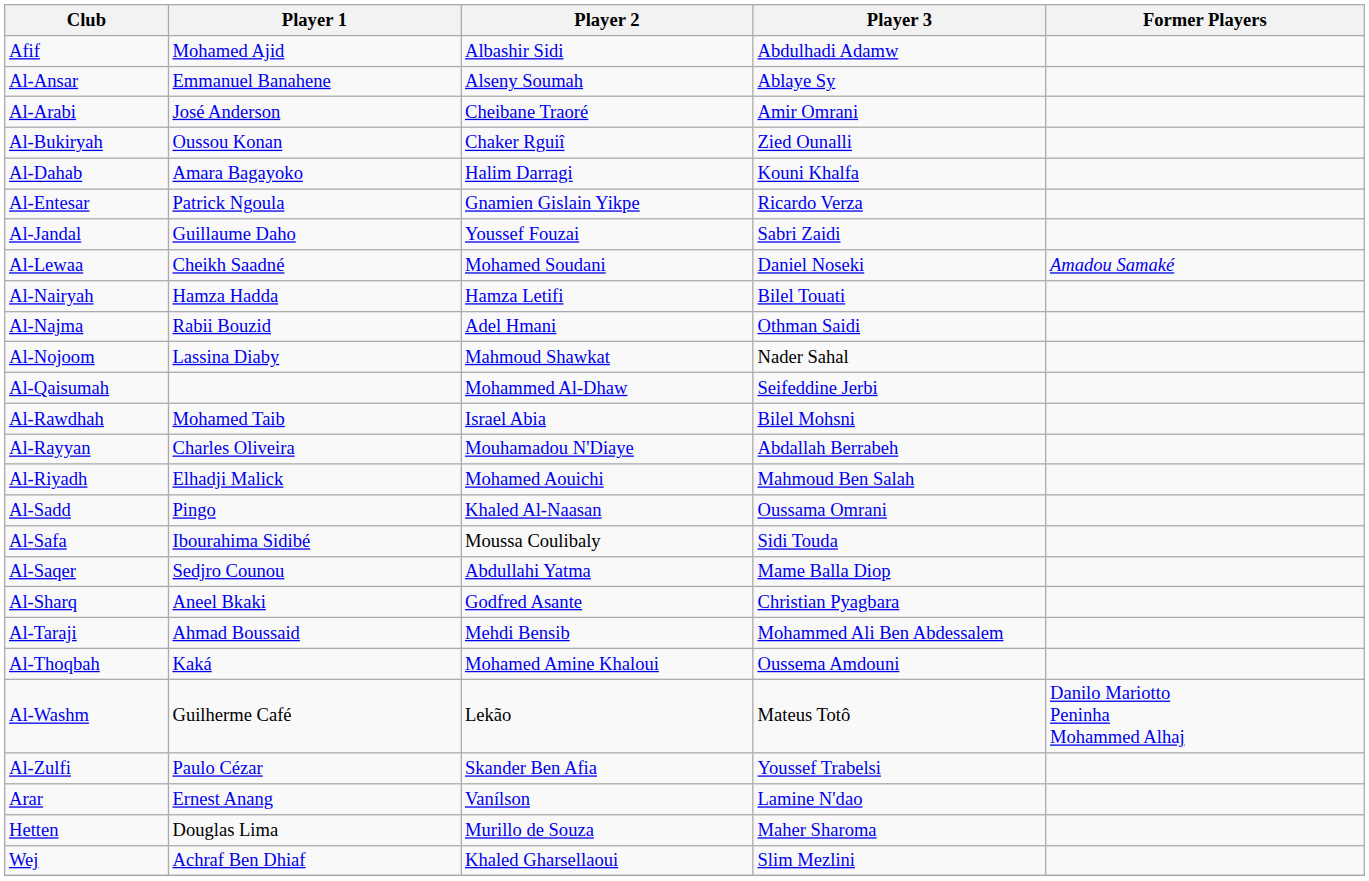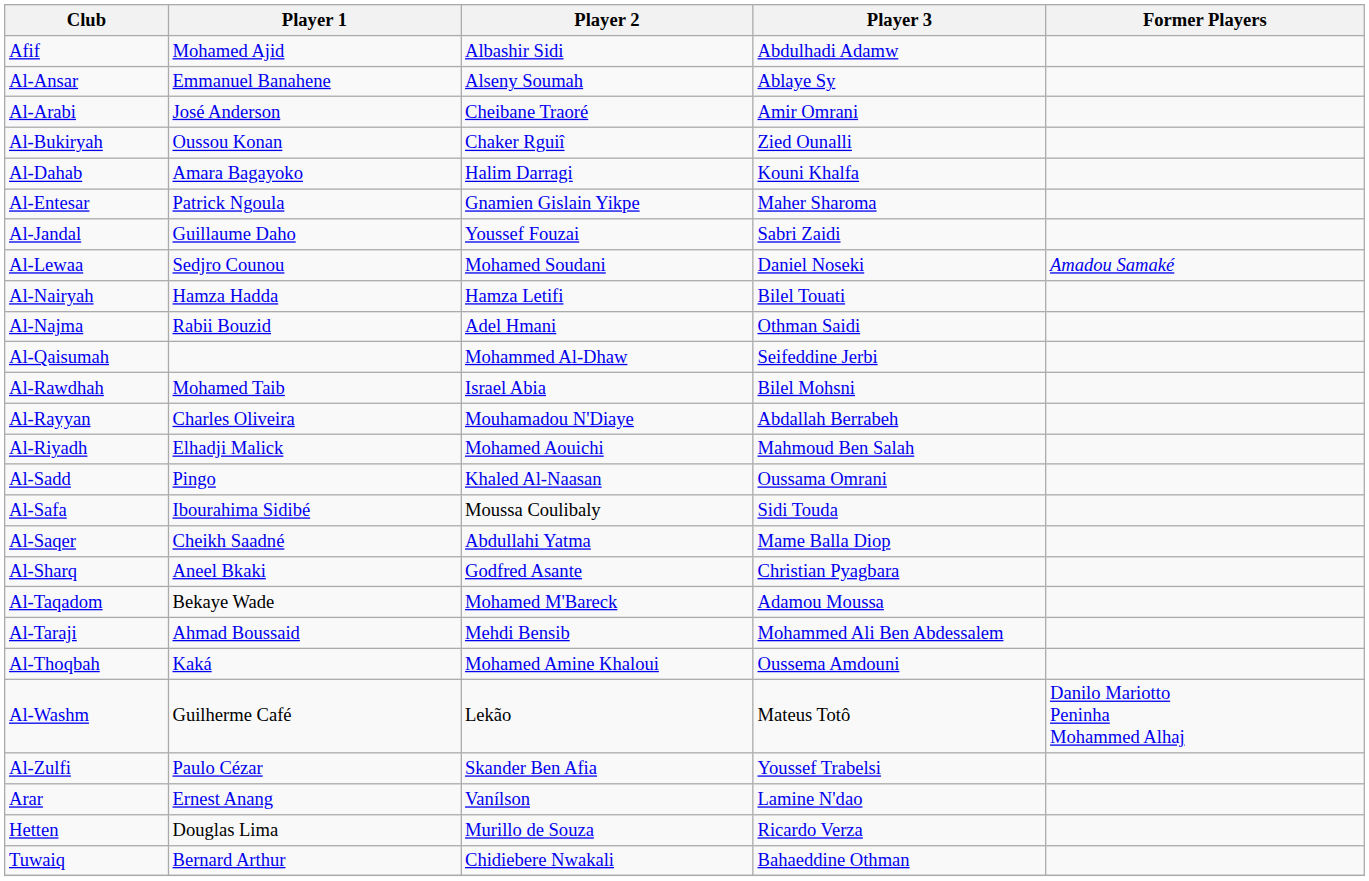 <table class="wikitable" border="1" style="text-align: left; font-size:90%">
 <tr>
 <th width="120">Club</th>
 <th width="220">Player 1</th>
 <th width="220">Player 2</th>
 <th width="220">Player 3</th>
 <th width="240">Former Players</th>
 </tr>
 <tr>
 <td><a href='#'>Afif</a></td>
 <td> <a href='#'>Mohamed Ajid</a></td>
 <td> <a href='#'>Albashir Sidi</a></td>
 <td> <a href='#'>Abdulhadi Adamw</a></td>
 <td></td>
 </tr>
 <tr>
 <td><a href='#'>Al-Ansar</a></td>
 <td> <a href='#'>Emmanuel Banahene</a></td>
 <td> <a href='#'>Alseny Soumah</a></td>
 <td> <a href='#'>Ablaye Sy</a></td>
 <td></td>
 </tr>
 <tr>
 <td><a href='#'>Al-Arabi</a></td>
 <td> <a href='#'>José Anderson</a></td>
 <td> <a href='#'>Cheibane Traoré</a></td>
 <td> <a href='#'>Amir Omrani</a></td>
 <td></td>
 </tr>
 <tr>
 <td><a href='#'>Al-Bukiryah</a></td>
 <td> <a href='#'>Oussou Konan</a></td>
 <td> <a href='#'>Chaker Rguiî</a></td>
 <td> <a href='#'>Zied Ounalli</a></td>
 <td></td>
 </tr>
 <tr>
 <td><a href='#'>Al-Dahab</a></td>
 <td> <a href='#'>Amara Bagayoko</a></td>
 <td> <a href='#'>Halim Darragi</a></td>
 <td> <a href='#'>Kouni Khalfa</a></td>
 <td></td>
 </tr>
 <tr>
 <td><a href='#'>Al-Entesar</a></td>
 <td> <a href='#'>Patrick Ngoula</a></td>
 <td> <a href='#'>Gnamien Gislain Yikpe</a></td>
-<td> <a href='#'>Ricardo Verza</a></td>
+<td> <a href='#'>Maher Sharoma</a></td>
 <td></td>
 </tr>
 <tr>
 <td><a href='#'>Al-Jandal</a></td>
 <td> <a href='#'>Guillaume Daho</a></td>
 <td> <a href='#'>Youssef Fouzai</a></td>
 <td> <a href='#'>Sabri Zaidi</a></td>
 <td></td>
 </tr>
 <tr>
 <td><a href='#'>Al-Lewaa</a></td>
-<td> <a href='#'>Cheikh Saadné</a></td>
+<td> <a href='#'>Sedjro Counou</a></td>
 <td> <a href='#'>Mohamed Soudani</a></td>
 <td> <a href='#'>Daniel Noseki</a></td>
 <td> <em><a href='#'>Amadou Samaké</a></em></td>
 </tr>
 <tr>
 <td><a href='#'>Al-Nairyah</a></td>
 <td> <a href='#'>Hamza Hadda</a></td>
 <td> <a href='#'>Hamza Letifi</a></td>
 <td> <a href='#'>Bilel Touati</a></td>
 <td></td>
 </tr>
 <tr>
 <td><a href='#'>Al-Najma</a></td>
 <td> <a href='#'>Rabii Bouzid</a></td>
 <td> <a href='#'>Adel Hmani</a></td>
 <td> <a href='#'>Othman Saidi</a></td>
-<td></td>
-</tr>
-<tr>
-<td><a href='#'>Al-Nojoom</a></td>
-<td> <a href='#'>Lassina Diaby</a></td>
-<td> <a href='#'>Mahmoud Shawkat</a></td>
-<td> Nader Sahal</td>
 <td></td>
 </tr>
 <tr>
 <td><a href='#'>Al-Qaisumah</a></td>
 <td> </td>
 <td> <a href='#'>Mohammed Al-Dhaw</a></td>
 <td> <a href='#'>Seifeddine Jerbi</a></td>
 <td></td>
 </tr>
 <tr>
 <td><a href='#'>Al-Rawdhah</a></td>
 <td> <a href='#'>Mohamed Taib</a></td>
 <td> <a href='#'>Israel Abia</a></td>
 <td> <a href='#'>Bilel Mohsni</a></td>
 <td></td>
 </tr>
 <tr>
 <td><a href='#'>Al-Rayyan</a></td>
 <td> <a href='#'>Charles Oliveira</a></td>
 <td> <a href='#'>Mouhamadou N'Diaye</a></td>
 <td> <a href='#'>Abdallah Berrabeh</a></td>
 <td></td>
 </tr>
 <tr>
 <td><a href='#'>Al-Riyadh</a></td>
 <td> <a href='#'>Elhadji Malick</a></td>
 <td> <a href='#'>Mohamed Aouichi</a></td>
 <td> <a href='#'>Mahmoud Ben Salah</a></td>
 <td></td>
 </tr>
 <tr>
 <td><a href='#'>Al-Sadd</a></td>
 <td> <a href='#'>Pingo</a></td>
 <td> <a href='#'>Khaled Al-Naasan</a></td>
 <td> <a href='#'>Oussama Omrani</a></td>
 <td></td>
 </tr>
 <tr>
 <td><a href='#'>Al-Safa</a></td>
 <td> <a href='#'>Ibourahima Sidibé</a></td>
 <td> Moussa Coulibaly</td>
 <td> <a href='#'>Sidi Touda</a></td>
 <td></td>
 </tr>
 <tr>
 <td><a href='#'>Al-Saqer</a></td>
-<td> <a href='#'>Sedjro Counou</a></td>
+<td> <a href='#'>Cheikh Saadné</a></td>
 <td> <a href='#'>Abdullahi Yatma</a></td>
 <td> <a href='#'>Mame Balla Diop</a></td>
 <td></td>
 </tr>
 <tr>
 <td><a href='#'>Al-Sharq</a></td>
 <td> <a href='#'>Aneel Bkaki</a></td>
 <td> <a href='#'>Godfred Asante</a></td>
 <td> <a href='#'>Christian Pyagbara</a></td>
+<td></td>
+</tr>
+<tr>
+<td><a href='#'>Al-Taqadom</a></td>
+<td> Bekaye Wade</td>
+<td> <a href='#'>Mohamed M'Bareck</a></td>
+<td> <a href='#'>Adamou Moussa</a></td>
 <td></td>
 </tr>
 <tr>
 <td><a href='#'>Al-Taraji</a></td>
 <td> <a href='#'>Ahmad Boussaid</a></td>
 <td> <a href='#'>Mehdi Bensib</a></td>
 <td> <a href='#'>Mohammed Ali Ben Abdessalem</a></td>
 <td></td>
 </tr>
 <tr>
 <td><a href='#'>Al-Thoqbah</a></td>
 <td> <a href='#'>Kaká</a></td>
 <td> <a href='#'>Mohamed Amine Khaloui</a></td>
 <td> <a href='#'>Oussema Amdouni</a></td>
 <td></td>
 </tr>
 <tr>
 <td><a href='#'>Al-Washm</a></td>
 <td> Guilherme Café</td>
 <td> Lekão</td>
 <td> Mateus Totô</td>
 <td> <a href='#'>Danilo Mariotto</a> <br>  <a href='#'>Peninha</a> <br>  <a href='#'>Mohammed Alhaj</a></td>
 </tr>
 <tr>
 <td><a href='#'>Al-Zulfi</a></td>
 <td> <a href='#'>Paulo Cézar</a></td>
 <td> <a href='#'>Skander Ben Afia</a></td>
 <td> <a href='#'>Youssef Trabelsi</a></td>
 <td></td>
 </tr>
 <tr>
 <td><a href='#'>Arar</a></td>
 <td> <a href='#'>Ernest Anang</a></td>
 <td> <a href='#'>Vanílson</a></td>
 <td> <a href='#'>Lamine N'dao</a></td>
 <td></td>
 </tr>
 <tr>
 <td><a href='#'>Hetten</a></td>
 <td> Douglas Lima</td>
 <td> <a href='#'>Murillo de Souza</a></td>
-<td> <a href='#'>Maher Sharoma</a></td>
+<td> <a href='#'>Ricardo Verza</a></td>
 <td></td>
 </tr>
 <tr>
-<td><a href='#'>Wej</a></td>
-<td> <a href='#'>Achraf Ben Dhiaf</a></td>
-<td> <a href='#'>Khaled Gharsellaoui</a></td>
-<td> <a href='#'>Slim Mezlini</a></td>
+<td><a href='#'>Tuwaiq</a></td>
+<td> <a href='#'>Bernard Arthur</a></td>
+<td> <a href='#'>Chidiebere Nwakali</a></td>
+<td> <a href='#'>Bahaeddine Othman</a></td>
 <td></td>
 </tr>
 <tr>
 </tr>
 </table>
